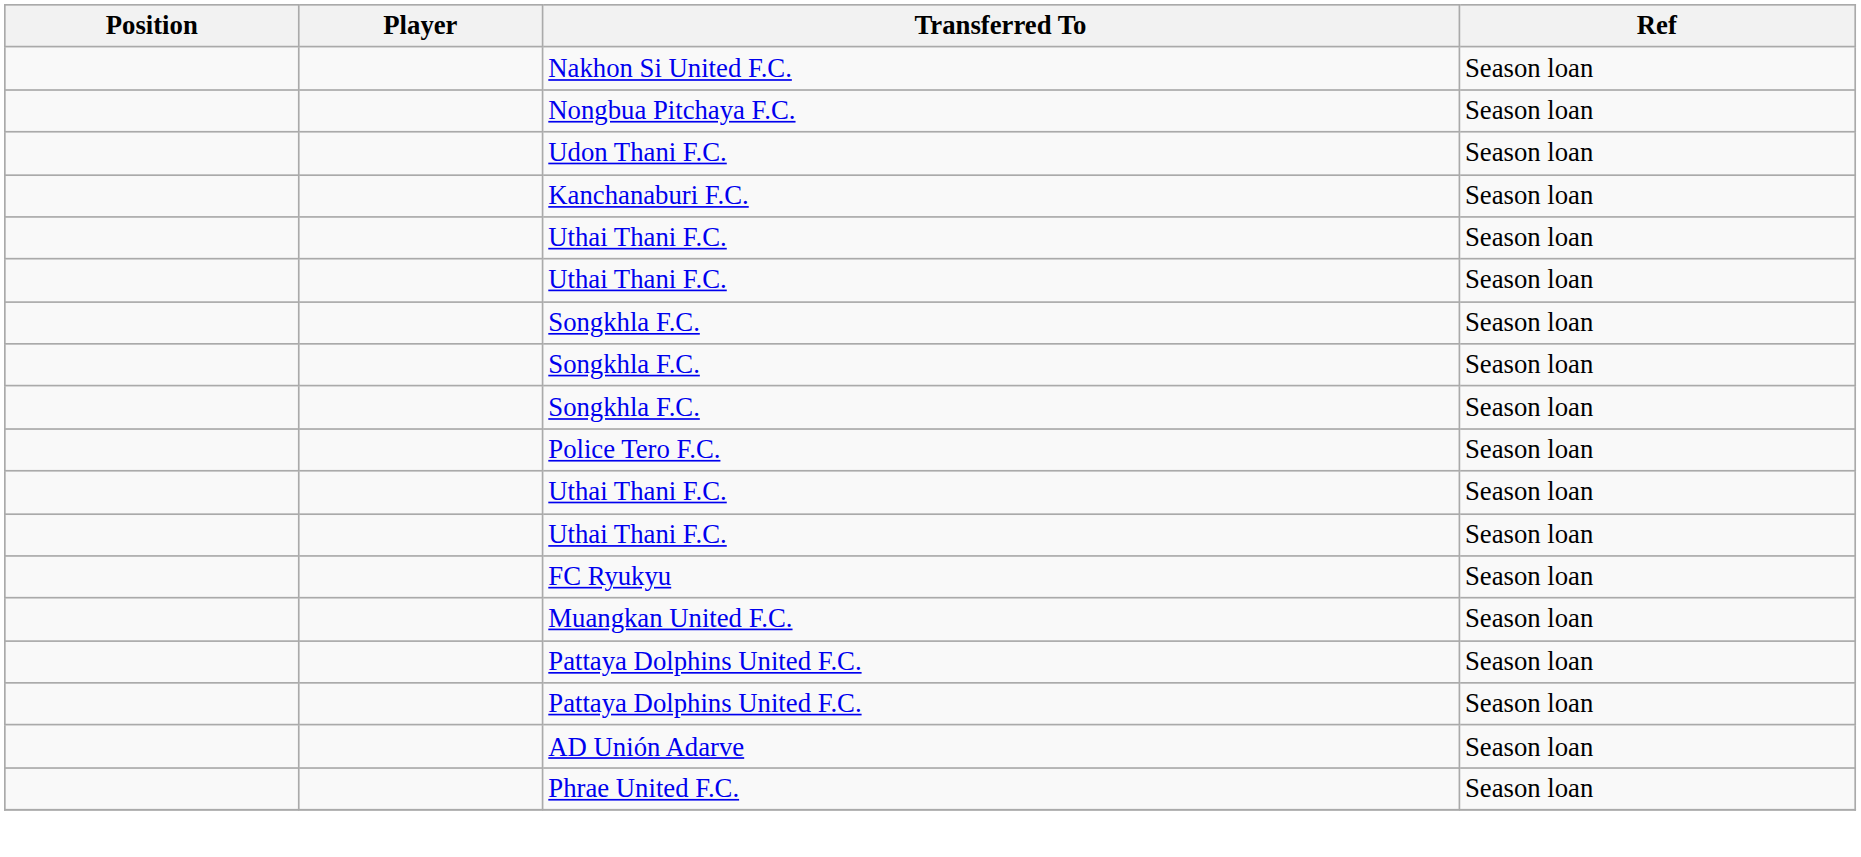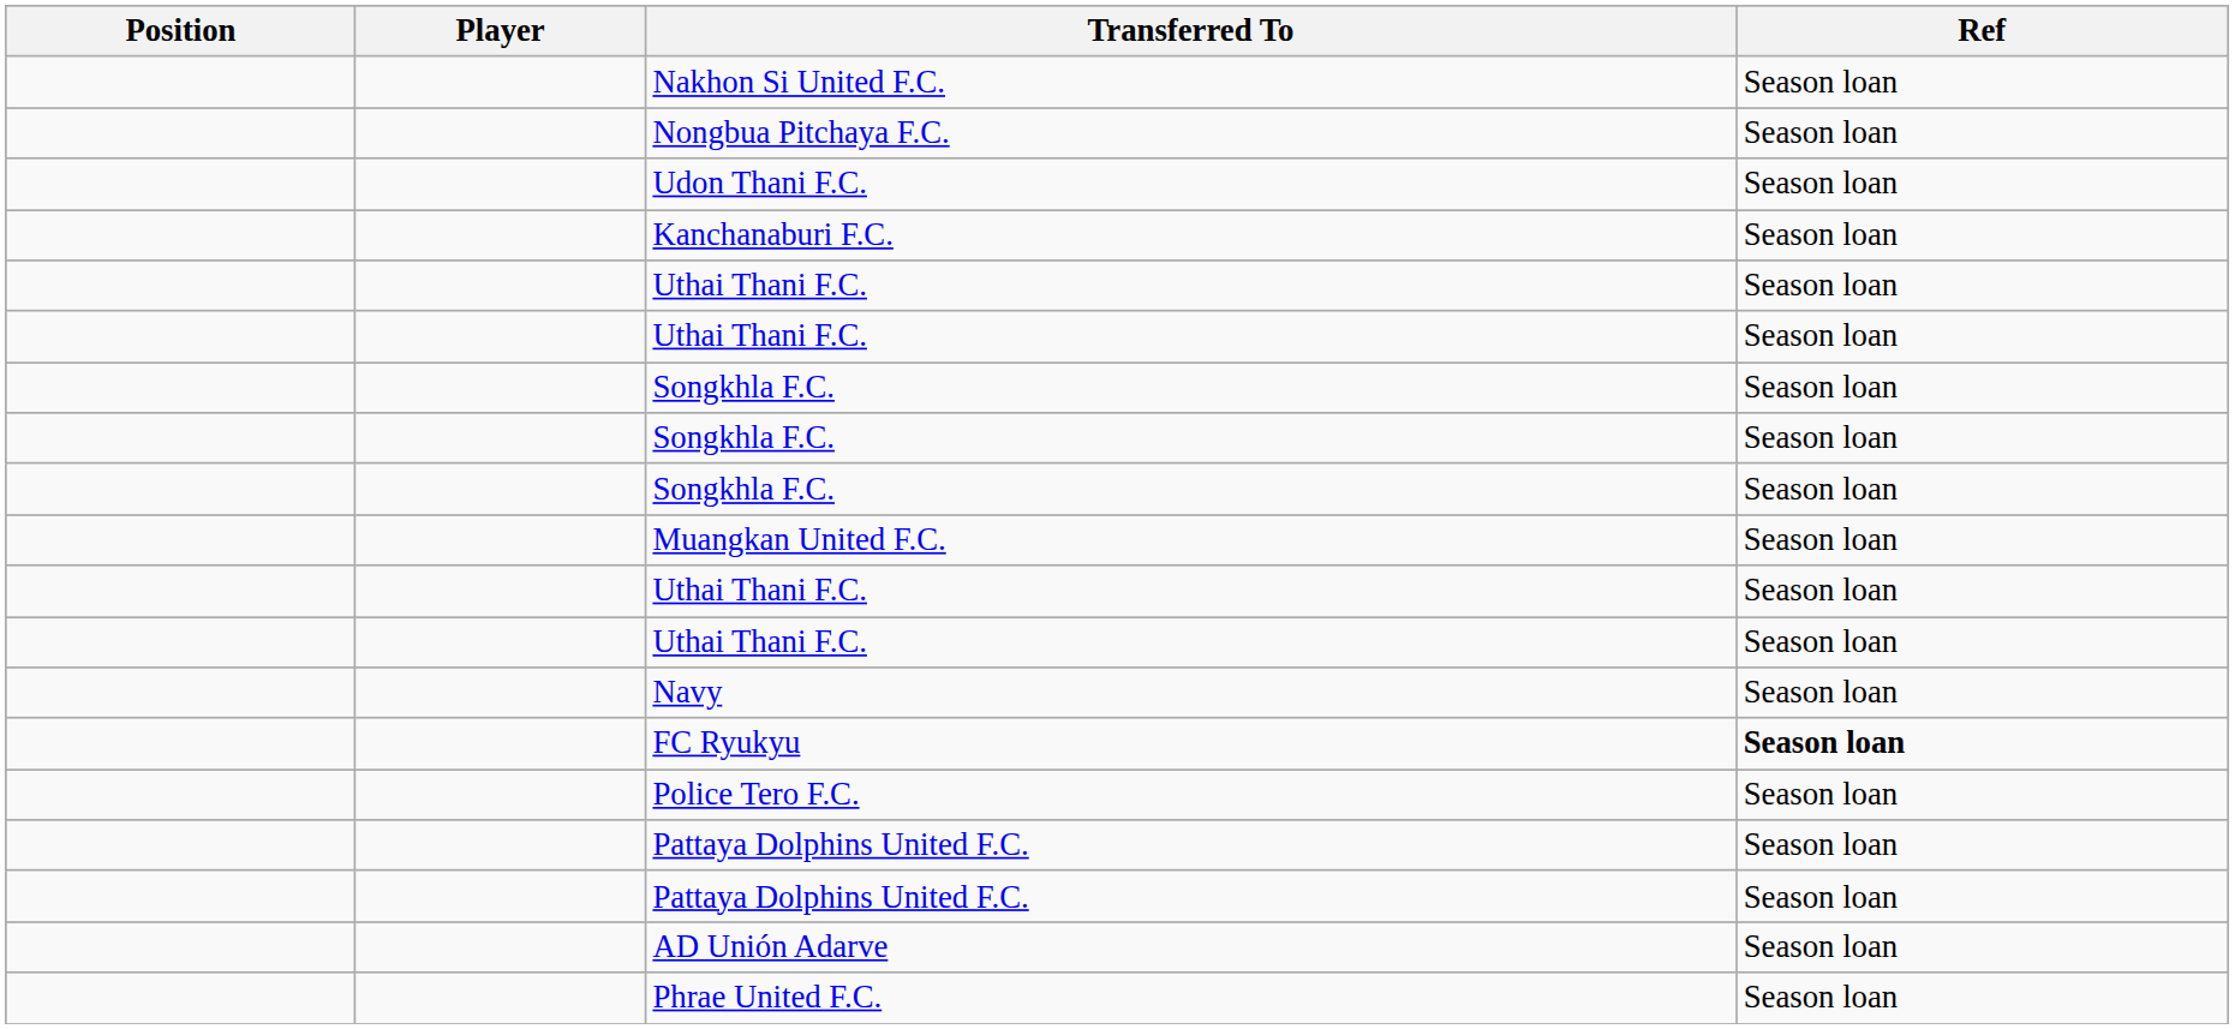 <table class="wikitable sortable" style="width:70%; text-align:center; font-size:100%; text-align:left;">
 <tr>
 <th>Position</th>
 <th>Player</th>
 <th>Transferred To</th>
 <th>Ref</th>
 </tr>
 <tr>
 <td></td>
 <td></td>
 <td> <a href='#'>Nakhon Si United F.C.</a></td>
 <td>Season loan  </td>
 </tr>
 <tr>
 <td></td>
 <td></td>
 <td> <a href='#'>Nongbua Pitchaya F.C.</a></td>
 <td>Season loan </td>
 </tr>
 <tr>
 <td></td>
 <td></td>
 <td> <a href='#'>Udon Thani F.C.</a></td>
 <td>Season loan </td>
 </tr>
 <tr>
 <td></td>
 <td></td>
 <td> <a href='#'>Kanchanaburi F.C.</a></td>
 <td>Season loan</td>
 </tr>
 <tr>
 <td></td>
 <td></td>
 <td> <a href='#'>Uthai Thani F.C.</a></td>
 <td>Season loan</td>
 </tr>
 <tr>
 <td></td>
 <td></td>
 <td> <a href='#'>Uthai Thani F.C.</a></td>
 <td>Season loan</td>
 </tr>
 <tr>
 <td></td>
 <td></td>
 <td> <a href='#'>Songkhla F.C.</a></td>
 <td>Season loan</td>
 </tr>
 <tr>
 <td></td>
 <td></td>
 <td> <a href='#'>Songkhla F.C.</a></td>
 <td>Season loan</td>
 </tr>
 <tr>
 <td></td>
 <td></td>
 <td> <a href='#'>Songkhla F.C.</a></td>
 <td>Season loan</td>
 </tr>
 <tr>
 <td></td>
 <td></td>
-<td> <a href='#'>Police Tero F.C.</a></td>
+<td> <a href='#'>Muangkan United F.C.</a></td>
 <td>Season loan </td>
 </tr>
 <tr>
 <td></td>
 <td></td>
 <td> <a href='#'>Uthai Thani F.C.</a></td>
 <td>Season loan</td>
 </tr>
 <tr>
 <td></td>
 <td></td>
 <td> <a href='#'>Uthai Thani F.C.</a></td>
 <td>Season loan</td>
 </tr>
 <tr>
 <td></td>
 <td></td>
-<td> <a href='#'>FC Ryukyu</a></td>
+<td> <a href='#'>Navy</a></td>
 <td>Season loan </td>
 </tr>
 <tr>
 <td></td>
 <td></td>
-<td> <a href='#'>Muangkan United F.C.</a></td>
+<td> <a href='#'>FC Ryukyu</a></td>
+<td><strong>Season loan </strong></td>
+</tr>
+<tr>
+<td></td>
+<td></td>
+<td> <a href='#'>Police Tero F.C.</a></td>
 <td>Season loan </td>
 </tr>
 <tr>
 <td></td>
 <td></td>
 <td> <a href='#'>Pattaya Dolphins United F.C.</a></td>
 <td>Season loan </td>
 </tr>
 <tr>
 <td></td>
 <td></td>
 <td> <a href='#'>Pattaya Dolphins United F.C.</a></td>
 <td>Season loan </td>
 </tr>
 <tr>
 <td></td>
 <td></td>
 <td> <a href='#'>AD Unión Adarve</a></td>
 <td>Season loan </td>
 </tr>
 <tr>
 <td></td>
 <td></td>
 <td> <a href='#'>Phrae United F.C.</a></td>
 <td>Season loan </td>
 </tr>
 <tr>
 </tr>
 </table>
